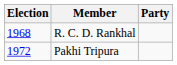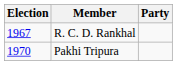 <table class="wikitable sortable">
 <tr>
 <th>Election</th>
 <th>Member</th>
 <th colspan=2>Party</th>
 </tr>
 <tr>
-<td><a href='#'>1968</a></td>
+<td><a href='#'>1967</a></td>
 <td>R. C. D. Rankhal</td>
 <td></td>
 </tr>
 <tr>
-<td><a href='#'>1972</a></td>
+<td><a href='#'>1970</a></td>
 <td>Pakhi Tripura</td>
 <td></td>
 </tr>
 </table>
